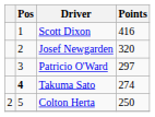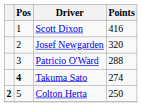 <table class="wikitable" style="font-size: 95%">
 <tr>
 <th></th>
 <th>Pos</th>
 <th>Driver</th>
 <th>Points</th>
 </tr>
 <tr>
 <td align="left"></td>
 <td>1</td>
 <td> <a href='#'>Scott Dixon</a></td>
 <td>416</td>
 </tr>
 <tr>
 <td align="left"></td>
 <td>2</td>
 <td> <a href='#'>Josef Newgarden</a></td>
 <td>320</td>
 </tr>
 <tr>
 <td align="left"></td>
 <td>3</td>
 <td> <a href='#'>Patricio O'Ward</a></td>
-<td>297</td>
+<td>288</td>
 </tr>
 <tr>
 <td align="left"></td>
 <td><strong>4</strong></td>
 <td> <a href='#'>Takuma Sato</a></td>
 <td>274</td>
 </tr>
 <tr>
-<td align="left"> 2</td>
+<td align="left"><strong> 2</strong></td>
 <td>5</td>
 <td> <a href='#'>Colton Herta</a></td>
 <td>250</td>
 </tr>
 <tr>
 </tr>
 </table>
